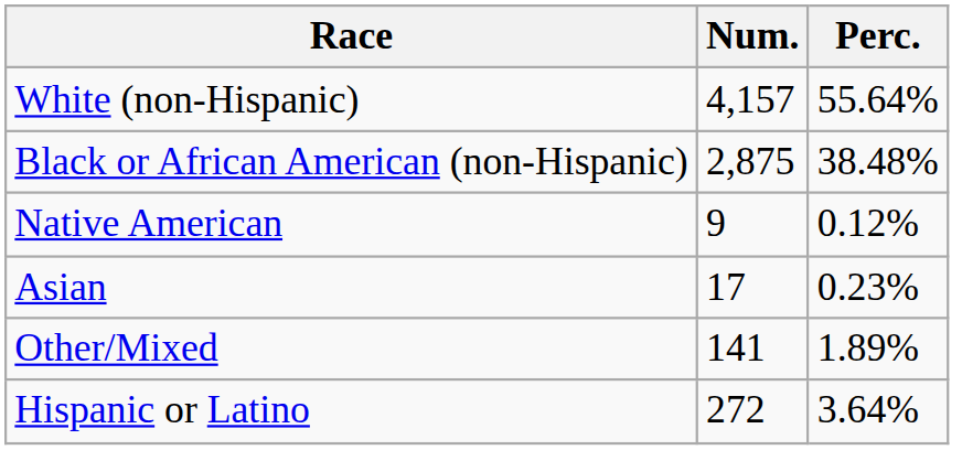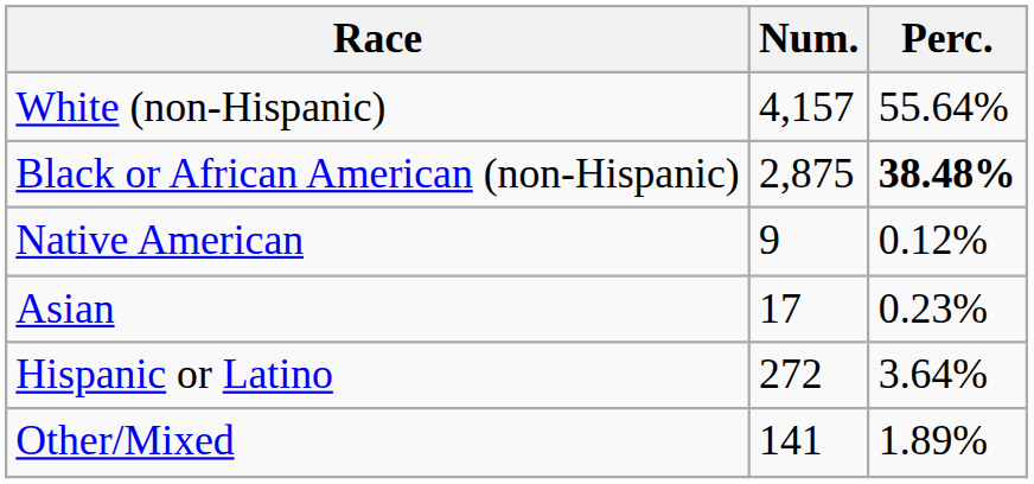 <table class="wikitable">
 <tr>
 <th>Race</th>
 <th>Num.</th>
 <th>Perc.</th>
 </tr>
 <tr>
 <td><a href='#'>White</a> (non-Hispanic)</td>
 <td>4,157</td>
 <td>55.64%</td>
 </tr>
 <tr>
 <td><a href='#'>Black or African American</a> (non-Hispanic)</td>
 <td>2,875</td>
-<td>38.48%</td>
+<td><strong>38.48%</strong></td>
 </tr>
 <tr>
 <td><a href='#'>Native American</a></td>
 <td>9</td>
 <td>0.12%</td>
 </tr>
 <tr>
 <td><a href='#'>Asian</a></td>
 <td>17</td>
 <td>0.23%</td>
 </tr>
 <tr>
+<td><a href='#'>Hispanic</a> or <a href='#'>Latino</a></td>
+<td>272</td>
+<td>3.64%</td>
+</tr>
+<tr>
 <td><a href='#'>Other/Mixed</a></td>
 <td>141</td>
 <td>1.89%</td>
 </tr>
-<tr>
-<td><a href='#'>Hispanic</a> or <a href='#'>Latino</a></td>
-<td>272</td>
-<td>3.64%</td>
-</tr>
 </table>
